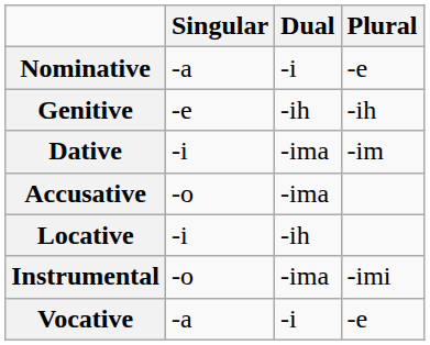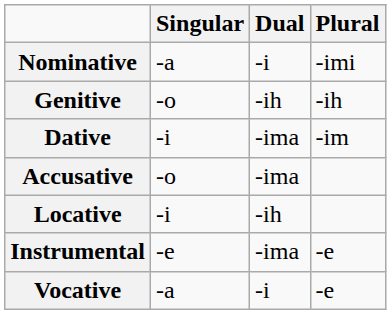 <table class="wikitable">
 <tr>
 <td></td>
 <th>Singular</th>
 <th>Dual</th>
 <th>Plural</th>
 </tr>
 <tr>
 <th>Nominative</th>
 <td>-a</td>
 <td>-i</td>
-<td>-e</td>
+<td>-imi</td>
 </tr>
 <tr>
 <th>Genitive</th>
-<td>-e</td>
+<td>-o</td>
 <td>-ih</td>
 <td>-ih</td>
 </tr>
 <tr>
 <th>Dative</th>
 <td>-i</td>
 <td>-ima</td>
 <td>-im</td>
 </tr>
 <tr>
 <th>Accusative</th>
 <td>-o</td>
 <td>-ima</td>
 <td></td>
 </tr>
 <tr>
 <th>Locative</th>
 <td>-i</td>
 <td>-ih</td>
 <td></td>
 </tr>
 <tr>
 <th>Instrumental</th>
-<td>-o</td>
+<td>-e</td>
 <td>-ima</td>
-<td>-imi</td>
+<td>-e</td>
 </tr>
 <tr>
 <th>Vocative</th>
 <td>-a</td>
 <td>-i</td>
 <td>-e</td>
 </tr>
 </table>
